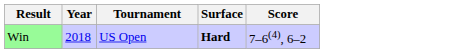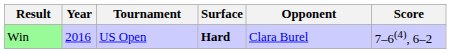 <table class="wikitable sortable">
 <tr>
 <th style="width:65px">Result</th>
 <th style="width:35px">Year</th>
 <th style="width:120px">Tournament</th>
 <th style="width:50px">Surface</th>
+<th style="width:150px">Opponent</th>
 <th style="width:85px">Score</th>
 </tr>
 <tr bgcolor=CCCCFF>
 <td bgcolor=98fb98>Win</td>
-<td><a href='#'>2018</a></td>
+<td><a href='#'>2016</a></td>
 <td><a href='#'>US Open</a></td>
 <td><strong>Hard</strong></td>
+<td> <a href='#'>Clara Burel</a></td>
 <td>7–6<sup>(4)</sup>, 6–2</td>
 </tr>
 </table>
